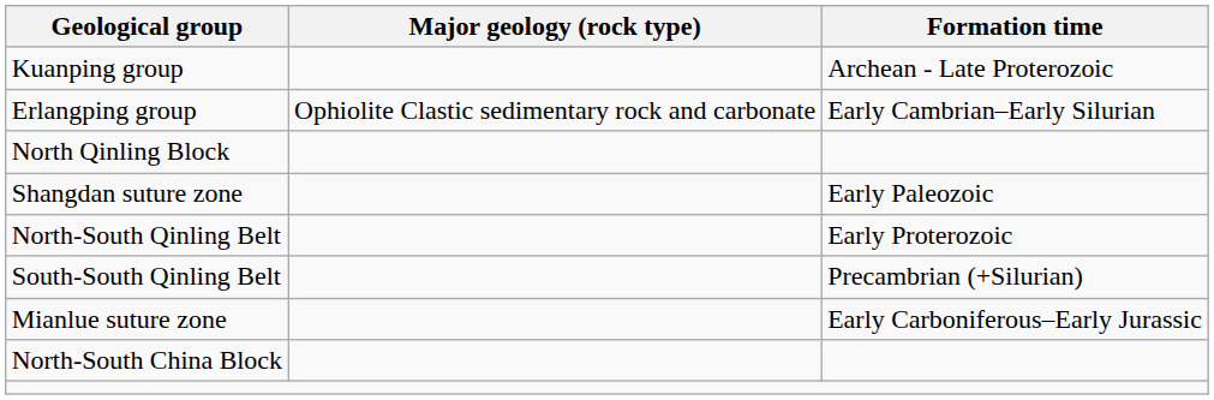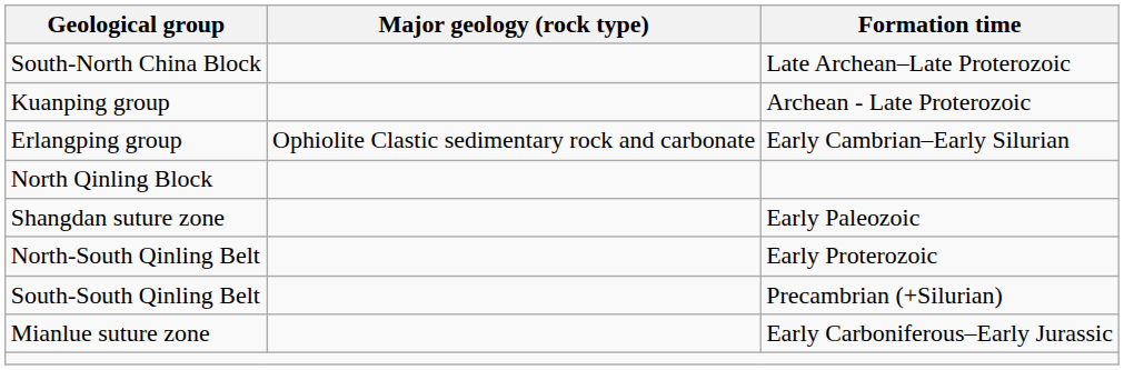 <table class="wikitable">
 <tr>
 <th><strong>Geological group</strong></th>
 <th><strong>Major geology (rock type)</strong></th>
 <th><strong>Formation time</strong></th>
+</tr>
+<tr>
+<td>South-North China Block</td>
+<td></td>
+<td>Late Archean–Late Proterozoic<br></td>
 </tr>
 <tr>
 <td>Kuanping group</td>
 <td></td>
 <td>Archean - Late Proterozoic<br></td>
 </tr>
 <tr>
 <td>Erlangping group</td>
 <td>Ophiolite Clastic sedimentary rock and carbonate</td>
 <td>Early Cambrian–Early Silurian<br></td>
 </tr>
 <tr>
 <td>North Qinling Block</td>
 <td></td>
 <td></td>
 </tr>
 <tr>
 <td>Shangdan suture zone</td>
 <td></td>
 <td>Early Paleozoic</td>
 </tr>
 <tr>
 <td>North-South Qinling Belt</td>
 <td></td>
 <td>Early Proterozoic<br></td>
 </tr>
 <tr>
 <td>South-South Qinling Belt</td>
 <td></td>
 <td>Precambrian (+Silurian)<br></td>
 </tr>
 <tr>
 <td>Mianlue suture zone</td>
 <td></td>
 <td>Early Carboniferous–Early Jurassic</td>
 </tr>
 <tr>
-<td>North-South China Block</td>
-<td></td>
-<td></td>
-</tr>
-<tr>
 <td colspan="3"></td>
 </tr>
 </table>
